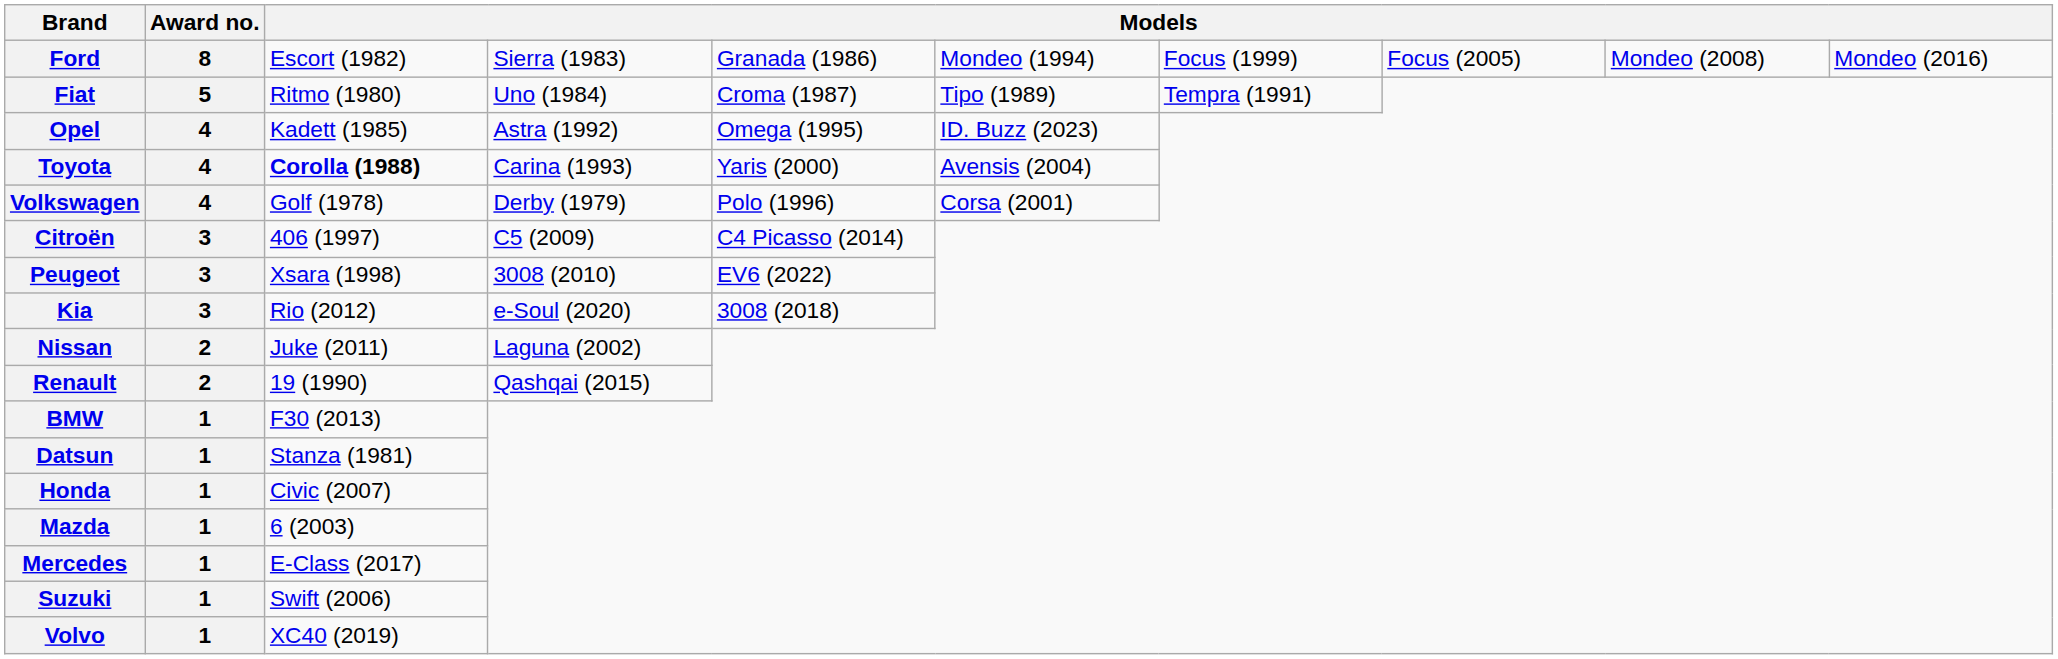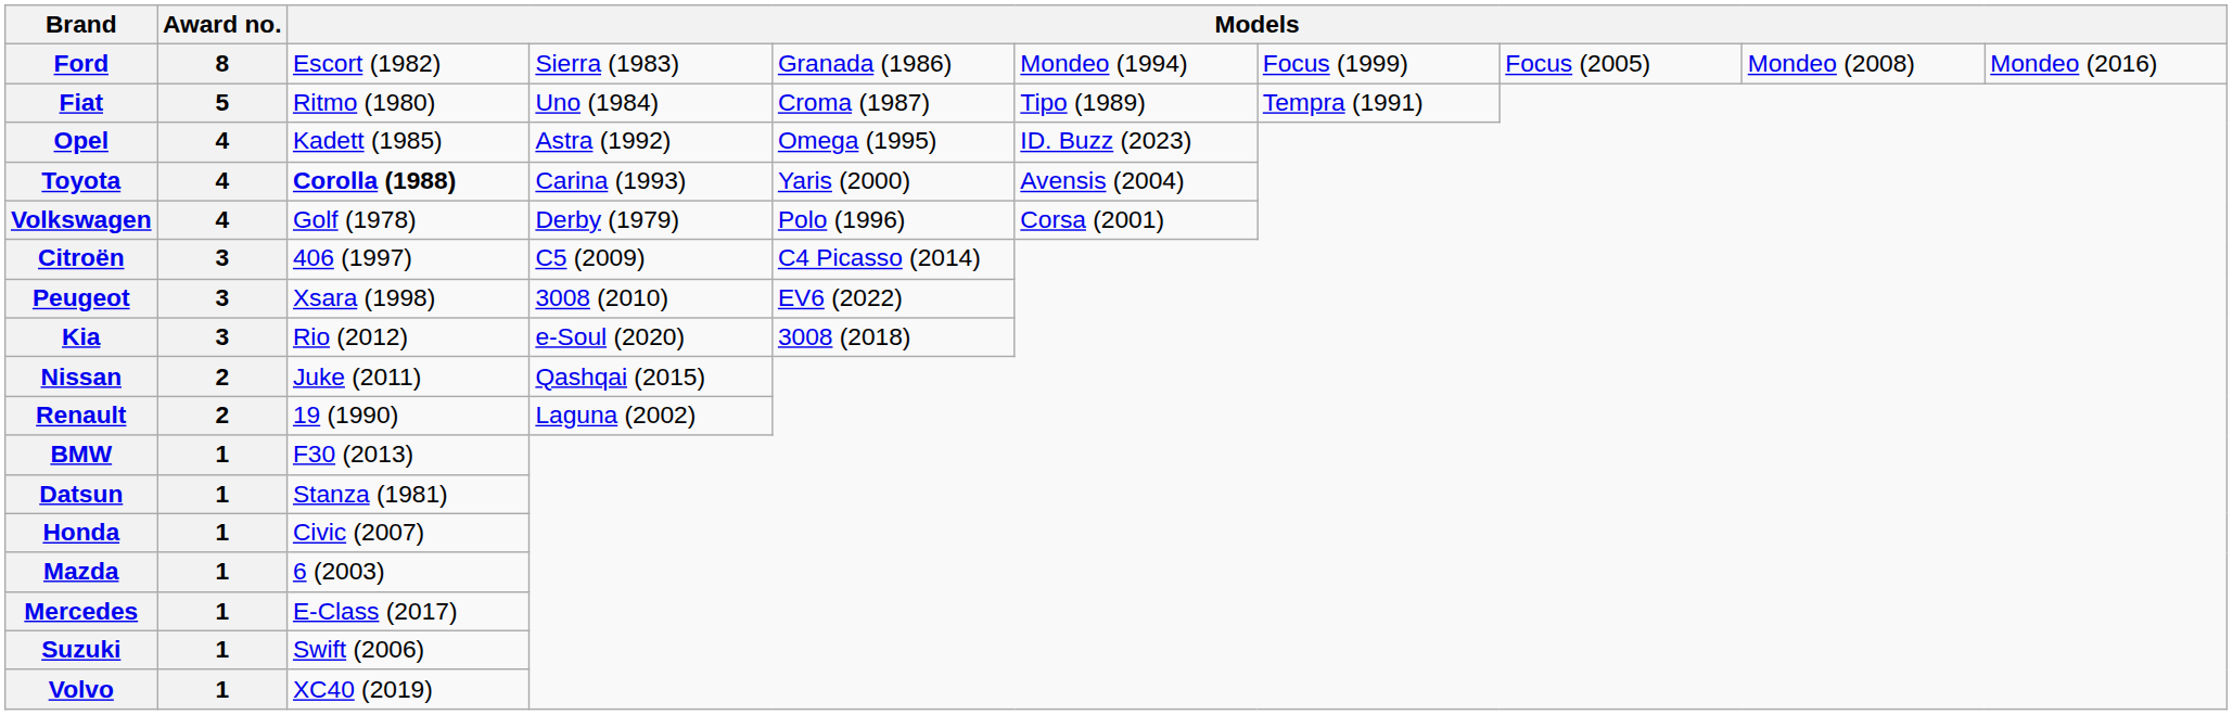 <table class="wikitable sortable">
 <tr>
 <th>Brand</th>
 <th>Award no.</th>
 <th colspan=8 align=center>Models</th>
 </tr>
 <tr>
 <th> <a href='#'>Ford</a></th>
 <th>8</th>
 <td width="150"><a href='#'>Escort</a> (1982)</td>
 <td width="150"><a href='#'>Sierra</a> (1983)</td>
 <td width="150"><a href='#'>Granada</a> (1986)</td>
 <td width="150"><a href='#'>Mondeo</a> (1994)</td>
 <td width="150"><a href='#'>Focus</a> (1999)</td>
 <td width="150"><a href='#'>Focus</a> (2005)</td>
 <td width="150"><a href='#'>Mondeo</a> (2008)</td>
 <td width="150"><a href='#'>Mondeo</a> (2016)</td>
 </tr>
 <tr>
 <th> <a href='#'>Fiat</a></th>
 <th>5</th>
 <td><a href='#'>Ritmo</a> (1980)</td>
 <td><a href='#'>Uno</a> (1984)</td>
 <td><a href='#'>Croma</a> (1987)</td>
 <td><a href='#'>Tipo</a> (1989)</td>
 <td><a href='#'>Tempra</a> (1991)</td>
 </tr>
 <tr>
 <th> <a href='#'>Opel</a></th>
 <th>4</th>
 <td><a href='#'>Kadett</a> (1985)</td>
 <td><a href='#'>Astra</a> (1992)</td>
 <td><a href='#'>Omega</a> (1995)</td>
 <td><a href='#'>ID. Buzz</a> (2023)</td>
 </tr>
 <tr>
 <th> <a href='#'>Toyota</a></th>
 <th>4</th>
 <td><strong><a href='#'>Corolla</a> (1988)</strong></td>
 <td><a href='#'>Carina</a> (1993)</td>
 <td><a href='#'>Yaris</a> (2000)</td>
 <td><a href='#'>Avensis</a> (2004)</td>
 </tr>
 <tr>
 <th> <a href='#'>Volkswagen</a></th>
 <th>4</th>
 <td><a href='#'>Golf</a> (1978)</td>
 <td><a href='#'>Derby</a> (1979)</td>
 <td><a href='#'>Polo</a> (1996)</td>
 <td><a href='#'>Corsa</a> (2001)</td>
 </tr>
 <tr>
 <th> <a href='#'>Citroën</a></th>
 <th>3</th>
 <td><a href='#'>406</a> (1997)</td>
 <td><a href='#'>C5</a> (2009)</td>
 <td><a href='#'>C4 Picasso</a> (2014)</td>
 </tr>
 <tr>
 <th> <a href='#'>Peugeot</a></th>
 <th>3</th>
 <td><a href='#'>Xsara</a> (1998)</td>
 <td><a href='#'>3008</a> (2010)</td>
 <td><a href='#'>EV6</a> (2022)</td>
 </tr>
 <tr>
 <th> <a href='#'>Kia</a></th>
 <th>3</th>
 <td><a href='#'>Rio</a> (2012)</td>
 <td><a href='#'>e-Soul</a> (2020)</td>
 <td><a href='#'>3008</a> (2018)</td>
 </tr>
 <tr>
 <th> <a href='#'>Nissan</a></th>
 <th>2</th>
 <td><a href='#'>Juke</a> (2011)</td>
-<td><a href='#'>Laguna</a> (2002)</td>
+<td><a href='#'>Qashqai</a> (2015)</td>
 </tr>
 <tr>
 <th> <a href='#'>Renault</a></th>
 <th>2</th>
 <td><a href='#'>19</a> (1990)</td>
-<td><a href='#'>Qashqai</a> (2015)</td>
+<td><a href='#'>Laguna</a> (2002)</td>
 </tr>
 <tr>
 <th> <a href='#'>BMW</a></th>
 <th>1</th>
 <td><a href='#'>F30</a> (2013)</td>
 </tr>
 <tr>
 <th> <a href='#'>Datsun</a></th>
 <th>1</th>
 <td><a href='#'>Stanza</a> (1981)</td>
 </tr>
 <tr>
 <th> <a href='#'>Honda</a></th>
 <th>1</th>
 <td><a href='#'>Civic</a> (2007)</td>
 </tr>
 <tr>
 <th> <a href='#'>Mazda</a></th>
 <th>1</th>
 <td><a href='#'>6</a> (2003)</td>
 </tr>
 <tr>
 <th> <a href='#'>Mercedes</a></th>
 <th>1</th>
 <td><a href='#'>E-Class</a> (2017)</td>
 </tr>
 <tr>
 <th> <a href='#'>Suzuki</a></th>
 <th>1</th>
 <td><a href='#'>Swift</a> (2006)</td>
 </tr>
 <tr>
 <th> <a href='#'>Volvo</a></th>
 <th>1</th>
 <td><a href='#'>XC40</a> (2019)</td>
 </tr>
 </table>
